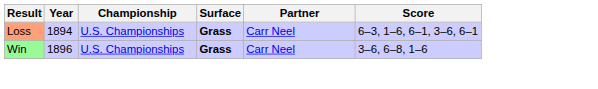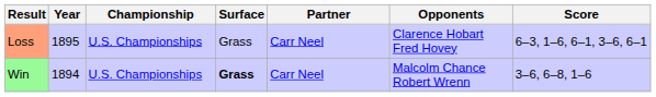 <table class="sortable wikitable">
 <tr>
 <th style="width:40px">Result</th>
 <th style="width:40px">Year</th>
 <th style="width:160px">Championship</th>
 <th style="width:50px">Surface</th>
 <th style="width:150px">Partner</th>
+<th style="width:150px">Opponents</th>
 <th style="width:170px" class="unsortable">Score</th>
 </tr>
 <tr style="background:#ccf;">
 <td style="background:#ffa07a;">Loss</td>
+<td>1895</td>
+<td><a href='#'>U.S. Championships</a></td>
+<td>Grass</td>
+<td> <a href='#'>Carr Neel</a></td>
+<td> <a href='#'>Clarence Hobart</a><br> <a href='#'>Fred Hovey</a></td>
+<td>6–3, 1–6, 6–1, 3–6, 6–1</td>
+</tr>
+<tr style="background:#ccf;">
+<td style="background:#98fb98;">Win</td>
 <td>1894</td>
 <td><a href='#'>U.S. Championships</a></td>
 <td><strong>Grass</strong></td>
 <td> <a href='#'>Carr Neel</a></td>
-<td>6–3, 1–6, 6–1, 3–6, 6–1</td>
-</tr>
-<tr style="background:#ccf;">
-<td style="background:#98fb98;">Win</td>
-<td>1896</td>
-<td><a href='#'>U.S. Championships</a></td>
-<td><strong>Grass</strong></td>
-<td> <a href='#'>Carr Neel</a></td>
+<td> <a href='#'>Malcolm Chance</a><br> <a href='#'>Robert Wrenn</a></td>
 <td>3–6, 6–8, 1–6</td>
 </tr>
 </table>
